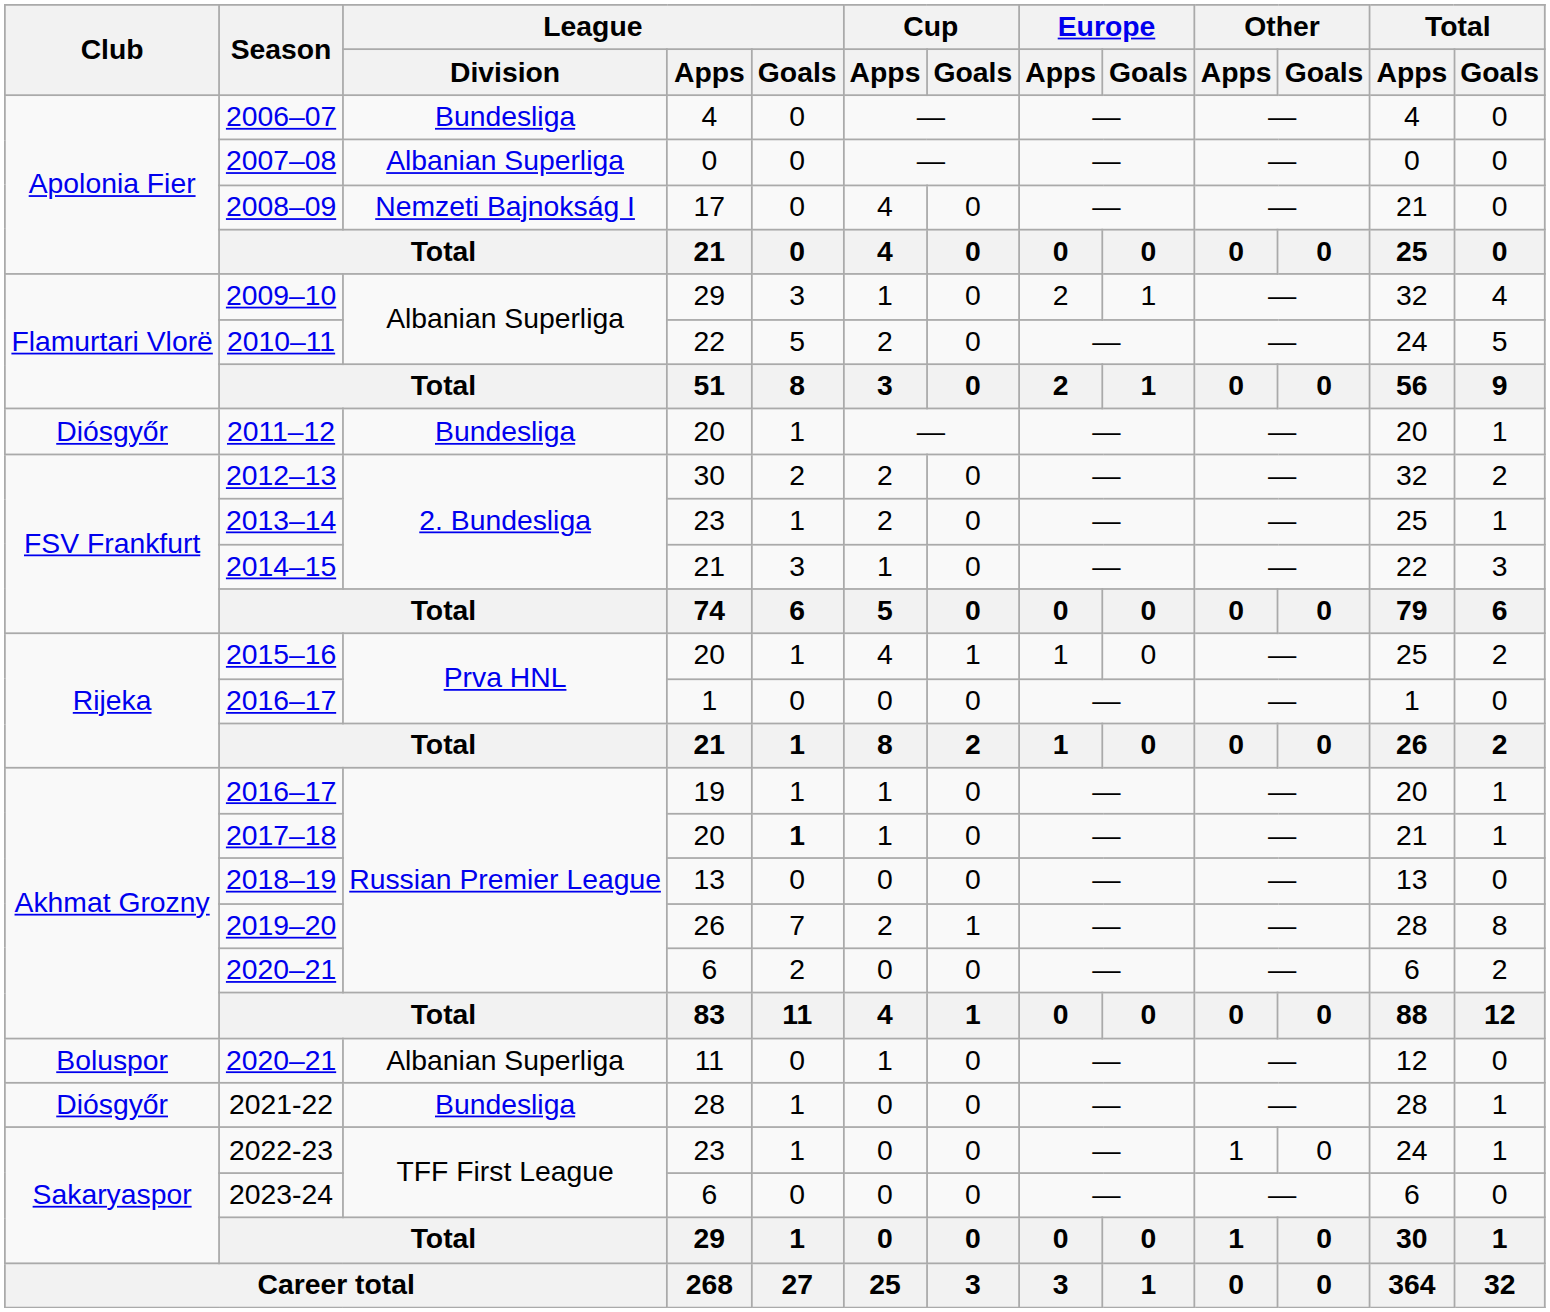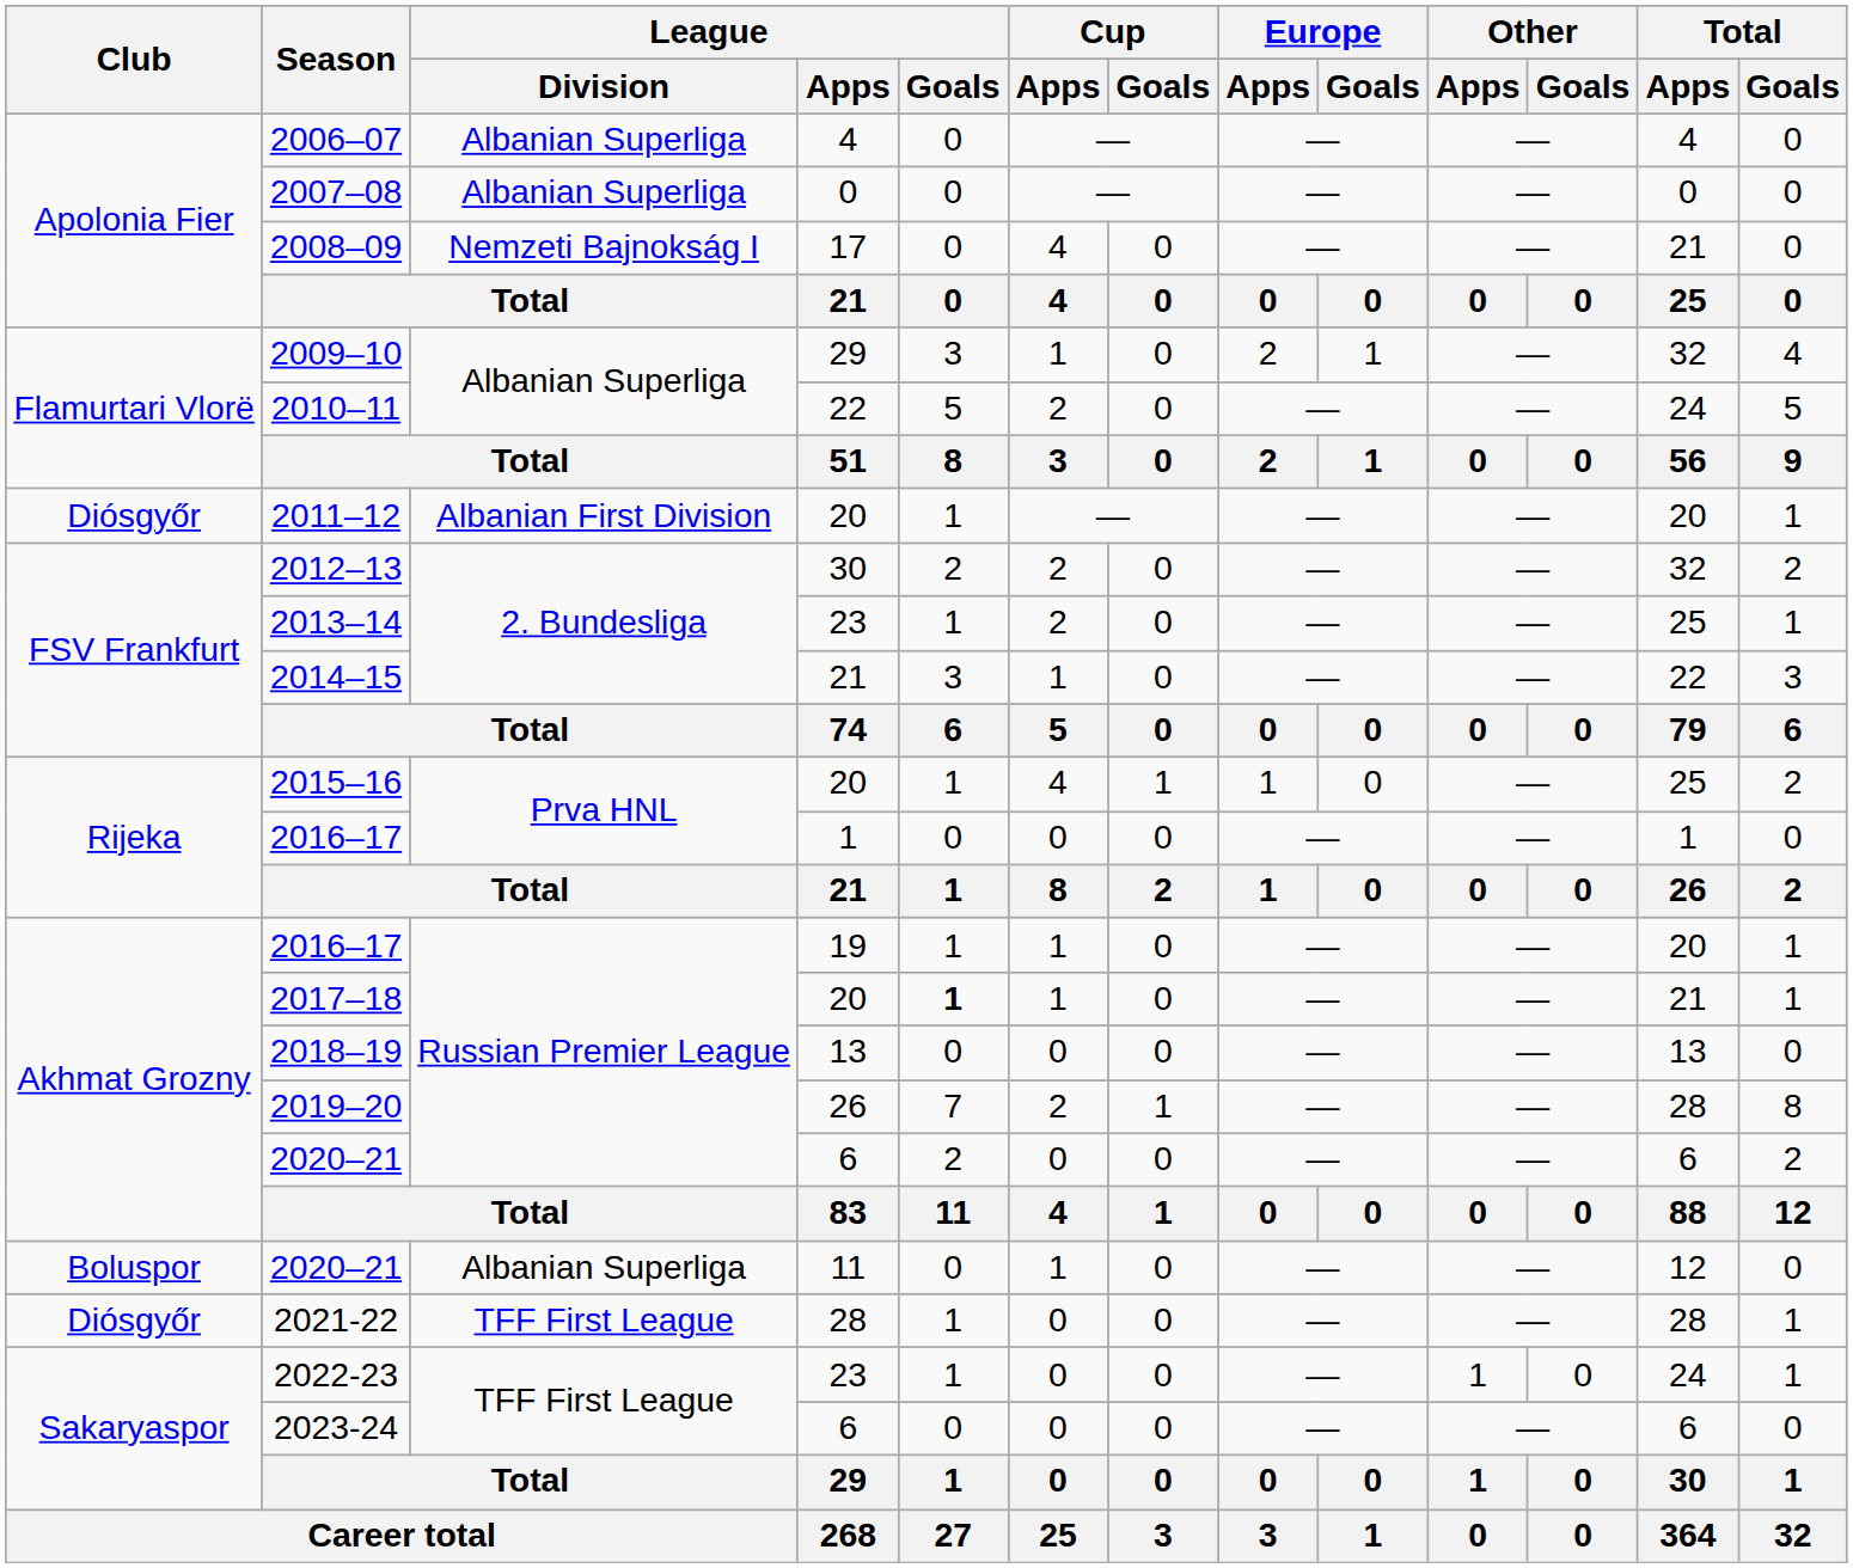 <table class="wikitable" style="text-align:center">
 <tr>
 <th rowspan="2">Club</th>
 <th rowspan="2">Season</th>
 <th colspan="3">League</th>
 <th colspan="2">Cup</th>
 <th colspan="2"><a href='#'>Europe</a></th>
 <th colspan="2">Other</th>
 <th colspan="2">Total</th>
 </tr>
 <tr>
 <th>Division</th>
 <th>Apps</th>
 <th>Goals</th>
 <th>Apps</th>
 <th>Goals</th>
 <th>Apps</th>
 <th>Goals</th>
 <th>Apps</th>
 <th>Goals</th>
 <th>Apps</th>
 <th>Goals</th>
 </tr>
 <tr>
 <td rowspan="4"><a href='#'>Apolonia Fier</a></td>
 <td><a href='#'>2006–07</a></td>
-<td><a href='#'>Bundesliga</a></td>
+<td><a href='#'>Albanian Superliga</a></td>
 <td>4</td>
 <td>0</td>
 <td colspan="2">—</td>
 <td colspan="2">—</td>
 <td colspan="2">—</td>
 <td>4</td>
 <td>0</td>
 </tr>
 <tr>
 <td><a href='#'>2007–08</a></td>
 <td><a href='#'>Albanian Superliga</a></td>
 <td>0</td>
 <td>0</td>
 <td colspan="2">—</td>
 <td colspan="2">—</td>
 <td colspan="2">—</td>
 <td>0</td>
 <td>0</td>
 </tr>
 <tr>
 <td><a href='#'>2008–09</a></td>
 <td><a href='#'>Nemzeti Bajnokság I</a></td>
 <td>17</td>
 <td>0</td>
 <td>4</td>
 <td>0</td>
 <td colspan="2">—</td>
 <td colspan="2">—</td>
 <td>21</td>
 <td>0</td>
 </tr>
 <tr>
 <th colspan="2">Total</th>
 <th>21</th>
 <th>0</th>
 <th>4</th>
 <th>0</th>
 <th>0</th>
 <th>0</th>
 <th>0</th>
 <th>0</th>
 <th>25</th>
 <th>0</th>
 </tr>
 <tr>
 <td rowspan="3"><a href='#'>Flamurtari Vlorë</a></td>
 <td><a href='#'>2009–10</a></td>
 <td rowspan="2">Albanian Superliga</td>
 <td>29</td>
 <td>3</td>
 <td>1</td>
 <td>0</td>
 <td>2</td>
 <td>1</td>
 <td colspan="2">—</td>
 <td>32</td>
 <td>4</td>
 </tr>
 <tr>
 <td><a href='#'>2010–11</a></td>
 <td>22</td>
 <td>5</td>
 <td>2</td>
 <td>0</td>
 <td colspan="2">—</td>
 <td colspan="2">—</td>
 <td>24</td>
 <td>5</td>
 </tr>
 <tr>
 <th colspan="2">Total</th>
 <th>51</th>
 <th>8</th>
 <th>3</th>
 <th>0</th>
 <th>2</th>
 <th>1</th>
 <th>0</th>
 <th>0</th>
 <th>56</th>
 <th>9</th>
 </tr>
 <tr>
 <td><a href='#'>Diósgyőr</a></td>
 <td><a href='#'>2011–12</a></td>
-<td><a href='#'>Bundesliga</a></td>
+<td><a href='#'>Albanian First Division</a></td>
 <td>20</td>
 <td>1</td>
 <td colspan="2">—</td>
 <td colspan="2">—</td>
 <td colspan="2">—</td>
 <td>20</td>
 <td>1</td>
 </tr>
 <tr>
 <td rowspan="4"><a href='#'>FSV Frankfurt</a></td>
 <td><a href='#'>2012–13</a></td>
 <td rowspan="3"><a href='#'>2. Bundesliga</a></td>
 <td>30</td>
 <td>2</td>
 <td>2</td>
 <td>0</td>
 <td colspan="2">—</td>
 <td colspan="2">—</td>
 <td>32</td>
 <td>2</td>
 </tr>
 <tr>
 <td><a href='#'>2013–14</a></td>
 <td>23</td>
 <td>1</td>
 <td>2</td>
 <td>0</td>
 <td colspan="2">—</td>
 <td colspan="2">—</td>
 <td>25</td>
 <td>1</td>
 </tr>
 <tr>
 <td><a href='#'>2014–15</a></td>
 <td>21</td>
 <td>3</td>
 <td>1</td>
 <td>0</td>
 <td colspan="2">—</td>
 <td colspan="2">—</td>
 <td>22</td>
 <td>3</td>
 </tr>
 <tr>
 <th colspan="2">Total</th>
 <th>74</th>
 <th>6</th>
 <th>5</th>
 <th>0</th>
 <th>0</th>
 <th>0</th>
 <th>0</th>
 <th>0</th>
 <th>79</th>
 <th>6</th>
 </tr>
 <tr>
 <td rowspan="3"><a href='#'>Rijeka</a></td>
 <td><a href='#'>2015–16</a></td>
 <td rowspan="2"><a href='#'>Prva HNL</a></td>
 <td>20</td>
 <td>1</td>
 <td>4</td>
 <td>1</td>
 <td>1</td>
 <td>0</td>
 <td colspan="2">—</td>
 <td>25</td>
 <td>2</td>
 </tr>
 <tr>
 <td><a href='#'>2016–17</a></td>
 <td>1</td>
 <td>0</td>
 <td>0</td>
 <td>0</td>
 <td colspan="2">—</td>
 <td colspan="2">—</td>
 <td>1</td>
 <td>0</td>
 </tr>
 <tr>
 <th colspan="2">Total</th>
 <th>21</th>
 <th>1</th>
 <th>8</th>
 <th>2</th>
 <th>1</th>
 <th>0</th>
 <th>0</th>
 <th>0</th>
 <th>26</th>
 <th>2</th>
 </tr>
 <tr>
 <td rowspan="6"><a href='#'>Akhmat Grozny</a></td>
 <td><a href='#'>2016–17</a></td>
 <td rowspan="5"><a href='#'>Russian Premier League</a></td>
 <td>19</td>
 <td>1</td>
 <td>1</td>
 <td>0</td>
 <td colspan="2">—</td>
 <td colspan="2">—</td>
 <td>20</td>
 <td>1</td>
 </tr>
 <tr>
 <td><a href='#'>2017–18</a></td>
 <td>20</td>
 <td><strong>1</strong></td>
 <td>1</td>
 <td>0</td>
 <td colspan="2">—</td>
 <td colspan="2">—</td>
 <td>21</td>
 <td>1</td>
 </tr>
 <tr>
 <td><a href='#'>2018–19</a></td>
 <td>13</td>
 <td>0</td>
 <td>0</td>
 <td>0</td>
 <td colspan="2">—</td>
 <td colspan="2">—</td>
 <td>13</td>
 <td>0</td>
 </tr>
 <tr>
 <td><a href='#'>2019–20</a></td>
 <td>26</td>
 <td>7</td>
 <td>2</td>
 <td>1</td>
 <td colspan="2">—</td>
 <td colspan="2">—</td>
 <td>28</td>
 <td>8</td>
 </tr>
 <tr>
 <td><a href='#'>2020–21</a></td>
 <td>6</td>
 <td>2</td>
 <td>0</td>
 <td>0</td>
 <td colspan="2">—</td>
 <td colspan="2">—</td>
 <td>6</td>
 <td>2</td>
 </tr>
 <tr>
 <th colspan="2">Total</th>
 <th>83</th>
 <th>11</th>
 <th>4</th>
 <th>1</th>
 <th>0</th>
 <th>0</th>
 <th>0</th>
 <th>0</th>
 <th>88</th>
 <th>12</th>
 </tr>
 <tr>
 <td><a href='#'>Boluspor</a></td>
 <td><a href='#'>2020–21</a></td>
 <td>Albanian Superliga</td>
 <td>11</td>
 <td>0</td>
 <td>1</td>
 <td>0</td>
 <td colspan="2">—</td>
 <td colspan="2">—</td>
 <td>12</td>
 <td>0</td>
 </tr>
 <tr>
 <td><a href='#'>Diósgyőr</a></td>
 <td>2021-22</td>
-<td><a href='#'>Bundesliga</a></td>
+<td><a href='#'>TFF First League</a></td>
 <td>28</td>
 <td>1</td>
 <td>0</td>
 <td>0</td>
 <td colspan="2">—</td>
 <td colspan="2">—</td>
 <td>28</td>
 <td>1</td>
 </tr>
 <tr>
 <td rowspan="3"><a href='#'>Sakaryaspor</a></td>
 <td>2022-23</td>
 <td rowspan="2">TFF First League</td>
 <td>23</td>
 <td>1</td>
 <td>0</td>
 <td>0</td>
 <td colspan="2">—</td>
 <td>1</td>
 <td>0</td>
 <td>24</td>
 <td>1</td>
 </tr>
 <tr>
 <td>2023-24</td>
 <td>6</td>
 <td>0</td>
 <td>0</td>
 <td>0</td>
 <td colspan="2">—</td>
 <td colspan="2">—</td>
 <td>6</td>
 <td>0</td>
 </tr>
 <tr>
 <th colspan="2">Total</th>
 <th>29</th>
 <th>1</th>
 <th>0</th>
 <th>0</th>
 <th>0</th>
 <th>0</th>
 <th>1</th>
 <th>0</th>
 <th>30</th>
 <th>1</th>
 </tr>
 <tr>
 <th colspan="3">Career total</th>
 <th>268</th>
 <th>27</th>
 <th>25</th>
 <th>3</th>
 <th>3</th>
 <th>1</th>
 <th>0</th>
 <th>0</th>
 <th>364</th>
 <th>32</th>
 </tr>
 </table>
